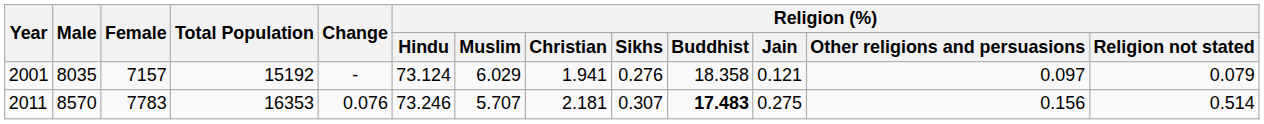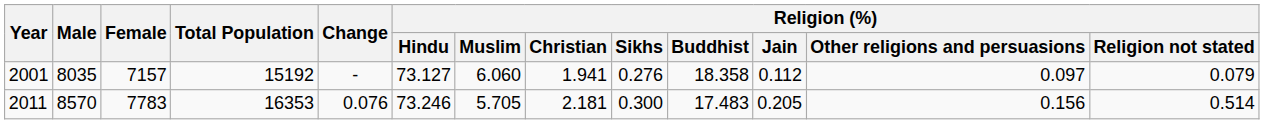 <table class="wikitable">
 <tr>
 <th rowspan="2">Year</th>
 <th rowspan="2">Male</th>
 <th rowspan="2">Female</th>
 <th rowspan="2">Total Population</th>
 <th rowspan="2">Change</th>
 <th colspan="8">Religion (%)</th>
 </tr>
 <tr>
 <th>Hindu</th>
 <th>Muslim</th>
 <th>Christian</th>
 <th>Sikhs</th>
 <th>Buddhist</th>
 <th>Jain</th>
 <th>Other religions and persuasions</th>
 <th>Religion not stated</th>
 </tr>
 <tr>
 <td>2001</td>
 <td style="text-align:right;">8035</td>
 <td style="text-align:right;">7157</td>
 <td style="text-align:right;">15192</td>
 <td style="text-align:center;">-</td>
-<td style="text-align:right;">73.124</td>
-<td style="text-align:right;">6.029</td>
+<td style="text-align:right;">73.127</td>
+<td style="text-align:right;">6.060</td>
 <td style="text-align:right;">1.941</td>
 <td style="text-align:right;">0.276</td>
 <td style="text-align:right;">18.358</td>
-<td style="text-align:right;">0.121</td>
+<td style="text-align:right;">0.112</td>
 <td style="text-align:right;">0.097</td>
 <td style="text-align:right;">0.079</td>
 </tr>
 <tr>
 <td>2011</td>
 <td style="text-align:right;">8570</td>
 <td style="text-align:right;">7783</td>
 <td style="text-align:right;">16353</td>
 <td style="text-align:right;">0.076</td>
 <td style="text-align:right;">73.246</td>
-<td style="text-align:right;">5.707</td>
+<td style="text-align:right;">5.705</td>
 <td style="text-align:right;">2.181</td>
-<td style="text-align:right;">0.307</td>
-<td style="text-align:right;"><strong>17.483</strong></td>
-<td style="text-align:right;">0.275</td>
+<td style="text-align:right;">0.300</td>
+<td style="text-align:right;">17.483</td>
+<td style="text-align:right;">0.205</td>
 <td style="text-align:right;">0.156</td>
 <td style="text-align:right;">0.514</td>
 </tr>
 </table>
